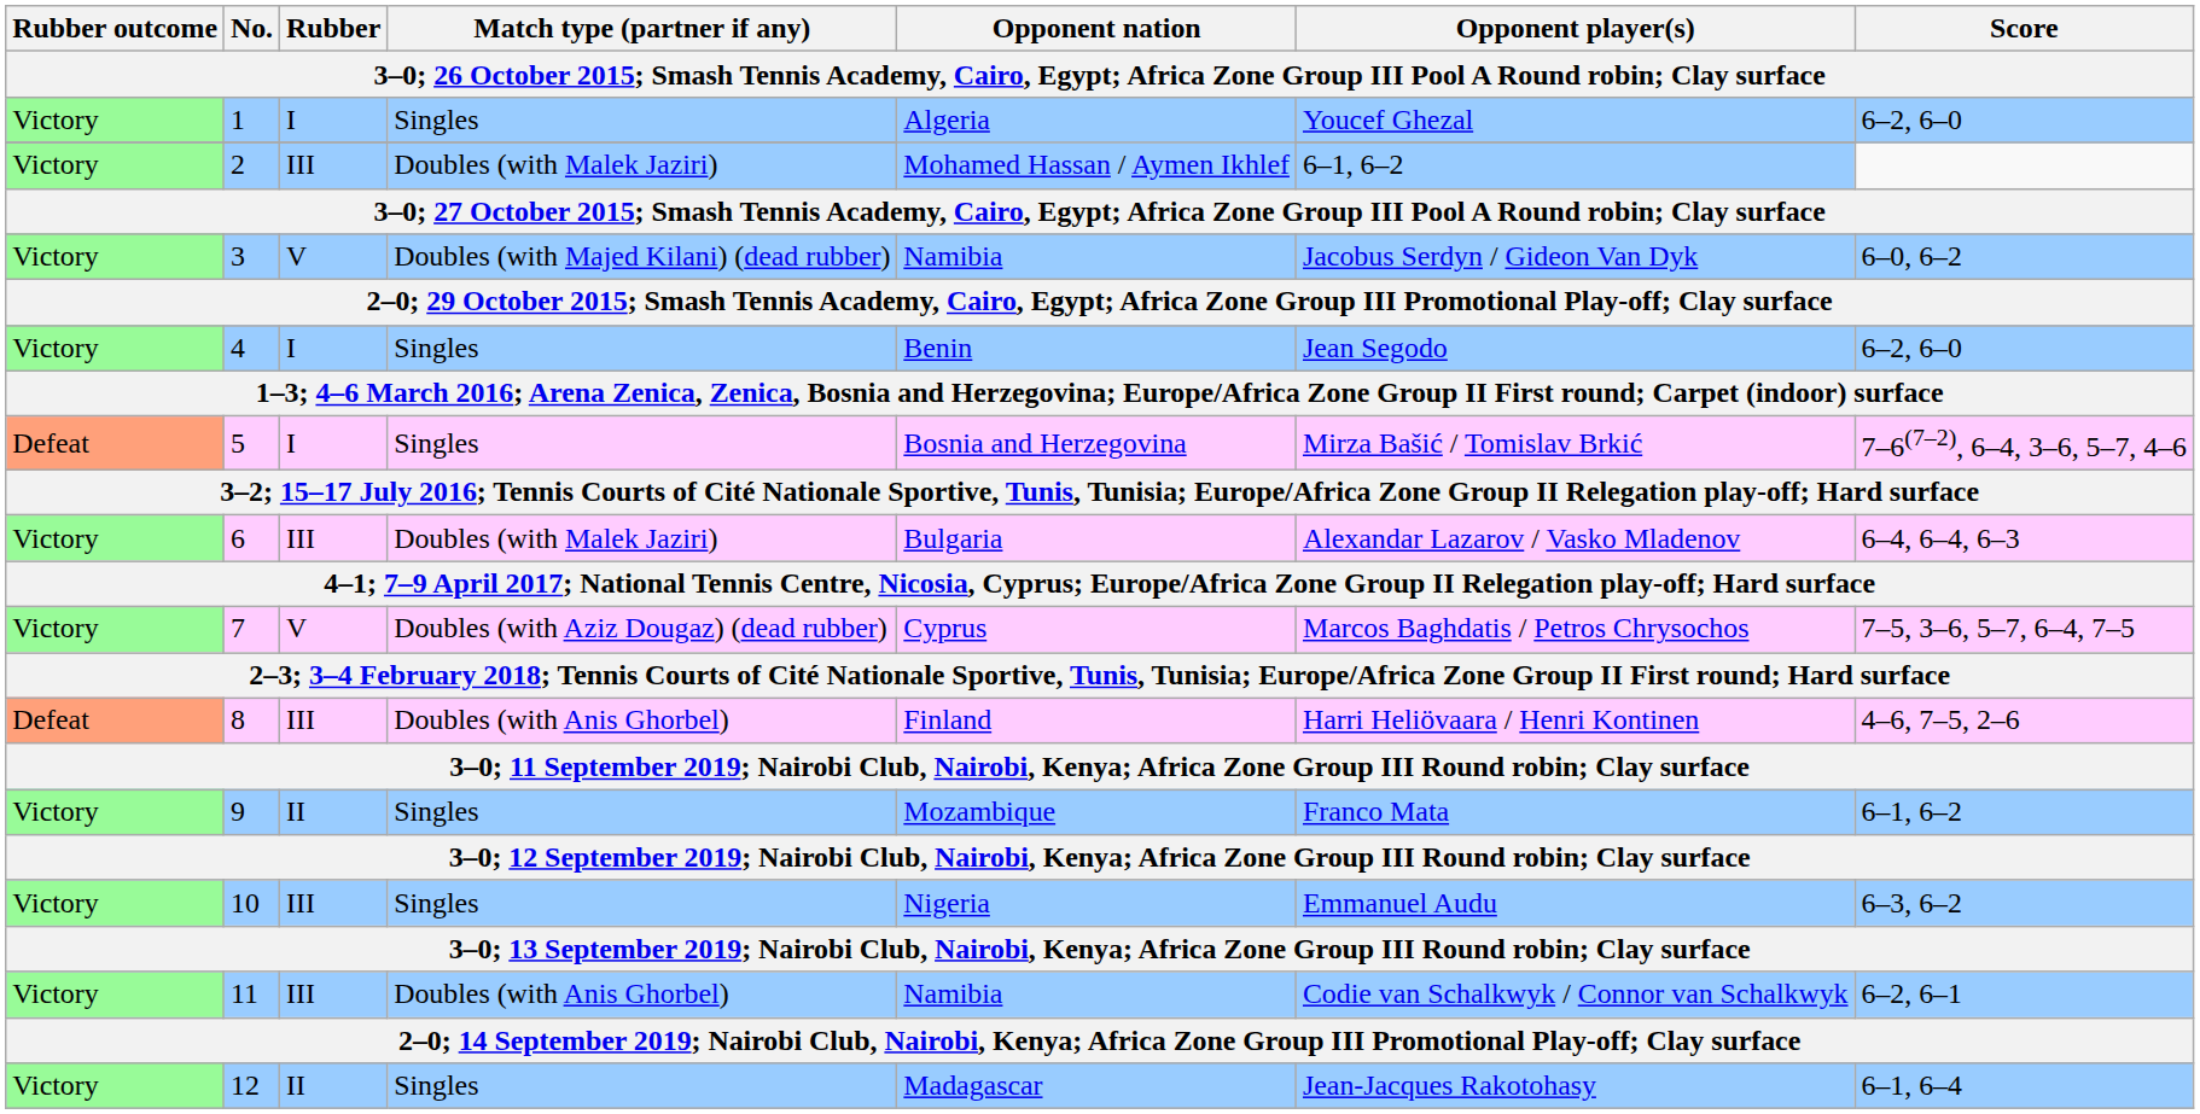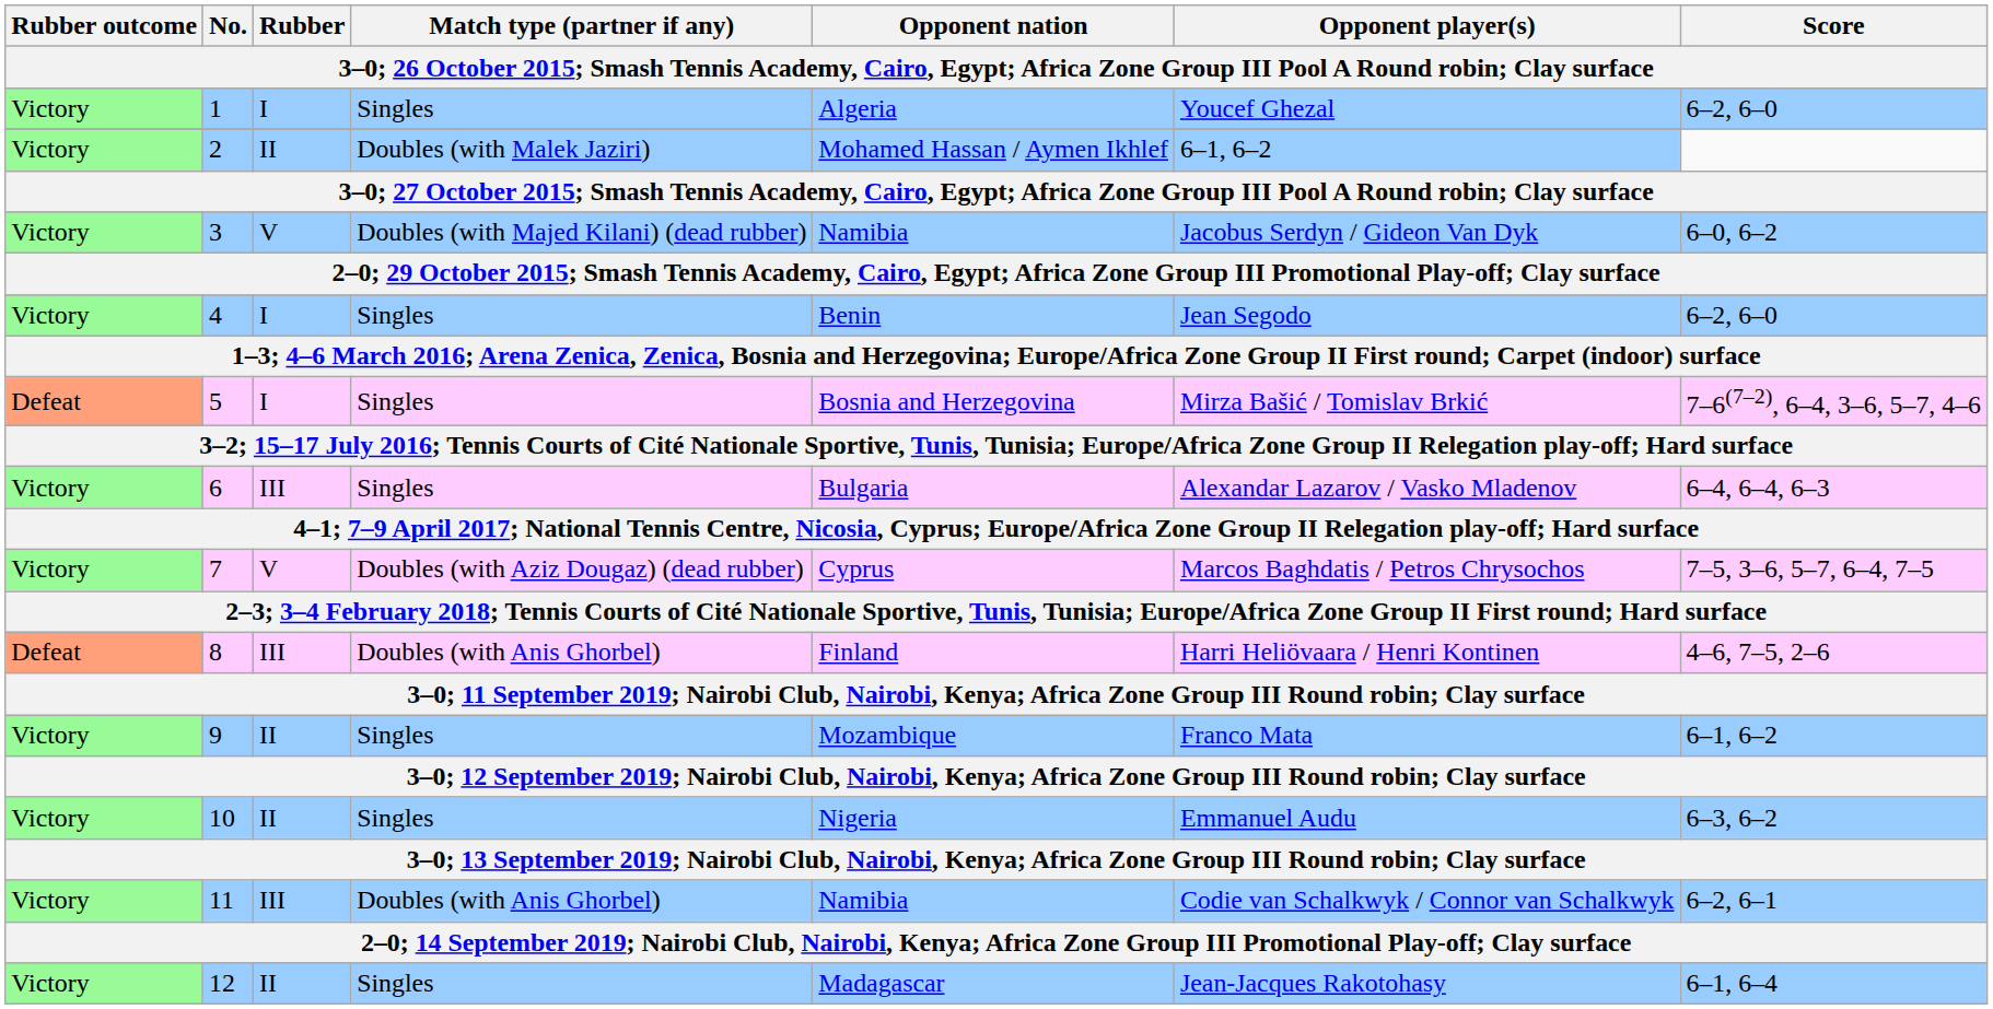 <table class=wikitable>
 <tr>
 <th>Rubber outcome</th>
 <th>No.</th>
 <th>Rubber</th>
 <th>Match type (partner if any)</th>
 <th>Opponent nation</th>
 <th>Opponent player(s)</th>
 <th>Score</th>
 </tr>
 <tr>
 <th colspan=7>3–0; <a href='#'>26 October 2015</a>; Smash Tennis Academy, <a href='#'>Cairo</a>, Egypt; Africa Zone Group III Pool A Round robin; Clay surface</th>
 </tr>
 <tr bgcolor=#99CCFF>
 <td bgcolor=98FB98>Victory</td>
 <td>1</td>
 <td>I</td>
 <td>Singles</td>
 <td rowspan=2> <a href='#'>Algeria</a></td>
 <td><a href='#'>Youcef Ghezal</a></td>
 <td>6–2, 6–0</td>
 </tr>
 <tr>
 </tr>
 <tr bgcolor=#99CCFF>
 <td bgcolor=98FB98>Victory</td>
 <td>2</td>
-<td>III</td>
+<td>II</td>
 <td>Doubles (with <a href='#'>Malek Jaziri</a>)</td>
 <td><a href='#'>Mohamed Hassan</a> / <a href='#'>Aymen Ikhlef</a></td>
 <td>6–1, 6–2</td>
 </tr>
 <tr>
 <th colspan=7>3–0; <a href='#'>27 October 2015</a>; Smash Tennis Academy, <a href='#'>Cairo</a>, Egypt; Africa Zone Group III Pool A Round robin; Clay surface</th>
 </tr>
 <tr bgcolor=#99CCFF>
 <td bgcolor=98FB98>Victory</td>
 <td>3</td>
 <td>V</td>
 <td>Doubles (with <a href='#'>Majed Kilani</a>) (<a href='#'>dead rubber</a>)</td>
 <td> <a href='#'>Namibia</a></td>
 <td><a href='#'>Jacobus Serdyn</a> / <a href='#'>Gideon Van Dyk</a></td>
 <td>6–0, 6–2</td>
 </tr>
 <tr>
 <th colspan=7>2–0; <a href='#'>29 October 2015</a>; Smash Tennis Academy, <a href='#'>Cairo</a>, Egypt; Africa Zone Group III Promotional Play-off; Clay surface</th>
 </tr>
 <tr bgcolor=#99CCFF>
 <td bgcolor=98FB98>Victory</td>
 <td>4</td>
 <td>I</td>
 <td>Singles</td>
 <td> <a href='#'>Benin</a></td>
 <td><a href='#'>Jean Segodo</a></td>
 <td>6–2, 6–0</td>
 </tr>
 <tr>
 <th colspan=7>1–3; <a href='#'>4–6 March 2016</a>; <a href='#'>Arena Zenica</a>, <a href='#'>Zenica</a>, Bosnia and Herzegovina; Europe/Africa Zone Group II First round; Carpet (indoor) surface</th>
 </tr>
 <tr bgcolor=#FFCCFF>
 <td bgcolor=FFA07A>Defeat</td>
 <td>5</td>
 <td>I</td>
 <td>Singles</td>
 <td> <a href='#'>Bosnia and Herzegovina</a></td>
 <td><a href='#'>Mirza Bašić</a> / <a href='#'>Tomislav Brkić</a></td>
 <td>7–6<sup>(7–2)</sup>, 6–4, 3–6, 5–7, 4–6</td>
 </tr>
 <tr>
 <th colspan=7>3–2; <a href='#'>15–17 July 2016</a>; Tennis Courts of Cité Nationale Sportive, <a href='#'>Tunis</a>, Tunisia; Europe/Africa Zone Group II Relegation play-off; Hard surface</th>
 </tr>
 <tr bgcolor=#FFCCFF>
 <td bgcolor=98FB98>Victory</td>
 <td>6</td>
 <td>III</td>
-<td>Doubles (with <a href='#'>Malek Jaziri</a>)</td>
+<td>Singles</td>
 <td> <a href='#'>Bulgaria</a></td>
 <td><a href='#'>Alexandar Lazarov</a> / <a href='#'>Vasko Mladenov</a></td>
 <td>6–4, 6–4, 6–3</td>
 </tr>
 <tr>
 <th colspan=7>4–1; <a href='#'>7–9 April 2017</a>; National Tennis Centre, <a href='#'>Nicosia</a>, Cyprus; Europe/Africa Zone Group II Relegation play-off; Hard surface</th>
 </tr>
 <tr bgcolor=#FFCCFF>
 <td bgcolor=98FB98>Victory</td>
 <td>7</td>
 <td>V</td>
 <td>Doubles (with <a href='#'>Aziz Dougaz</a>) (<a href='#'>dead rubber</a>)</td>
 <td> <a href='#'>Cyprus</a></td>
 <td><a href='#'>Marcos Baghdatis</a> / <a href='#'>Petros Chrysochos</a></td>
 <td>7–5, 3–6, 5–7, 6–4, 7–5</td>
 </tr>
 <tr>
 <th colspan=7>2–3; <a href='#'>3–4 February 2018</a>; Tennis Courts of Cité Nationale Sportive, <a href='#'>Tunis</a>, Tunisia; Europe/Africa Zone Group II First round; Hard surface</th>
 </tr>
 <tr bgcolor=#FFCCFF>
 <td bgcolor=FFA07A>Defeat</td>
 <td>8</td>
 <td>III</td>
 <td>Doubles (with <a href='#'>Anis Ghorbel</a>)</td>
 <td> <a href='#'>Finland</a></td>
 <td><a href='#'>Harri Heliövaara</a> / <a href='#'>Henri Kontinen</a></td>
 <td>4–6, 7–5, 2–6</td>
 </tr>
 <tr>
 <th colspan=7>3–0; <a href='#'>11 September 2019</a>; Nairobi Club, <a href='#'>Nairobi</a>, Kenya; Africa Zone Group III Round robin; Clay surface</th>
 </tr>
 <tr bgcolor=#99CCFF>
 <td bgcolor=98FB98>Victory</td>
 <td>9</td>
 <td>II</td>
 <td>Singles</td>
 <td> <a href='#'>Mozambique</a></td>
 <td><a href='#'>Franco Mata</a></td>
 <td>6–1, 6–2</td>
 </tr>
 <tr>
 <th colspan=7>3–0; <a href='#'>12 September 2019</a>; Nairobi Club, <a href='#'>Nairobi</a>, Kenya; Africa Zone Group III Round robin; Clay surface</th>
 </tr>
 <tr bgcolor=#99CCFF>
 <td bgcolor=98FB98>Victory</td>
 <td>10</td>
-<td>III</td>
+<td>II</td>
 <td>Singles</td>
 <td> <a href='#'>Nigeria</a></td>
 <td><a href='#'>Emmanuel Audu</a></td>
 <td>6–3, 6–2</td>
 </tr>
 <tr>
 <th colspan=7>3–0; <a href='#'>13 September 2019</a>; Nairobi Club, <a href='#'>Nairobi</a>, Kenya; Africa Zone Group III Round robin; Clay surface</th>
 </tr>
 <tr bgcolor=#99CCFF>
 <td bgcolor=98FB98>Victory</td>
 <td>11</td>
 <td>III</td>
 <td>Doubles (with <a href='#'>Anis Ghorbel</a>)</td>
 <td> <a href='#'>Namibia</a></td>
 <td><a href='#'>Codie van Schalkwyk</a> / <a href='#'>Connor van Schalkwyk</a></td>
 <td>6–2, 6–1</td>
 </tr>
 <tr>
 <th colspan=7>2–0; <a href='#'>14 September 2019</a>; Nairobi Club, <a href='#'>Nairobi</a>, Kenya; Africa Zone Group III Promotional Play-off; Clay surface</th>
 </tr>
 <tr bgcolor=#99CCFF>
 <td bgcolor=98FB98>Victory</td>
 <td>12</td>
 <td>II</td>
 <td>Singles</td>
 <td> <a href='#'>Madagascar</a></td>
 <td><a href='#'>Jean-Jacques Rakotohasy</a></td>
 <td>6–1, 6–4</td>
 </tr>
 </table>
